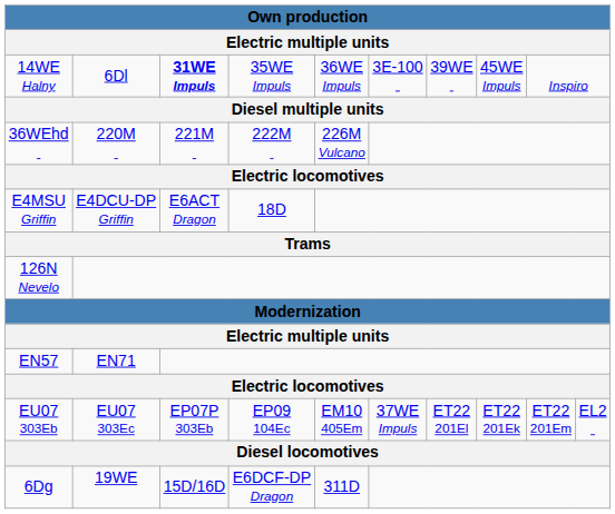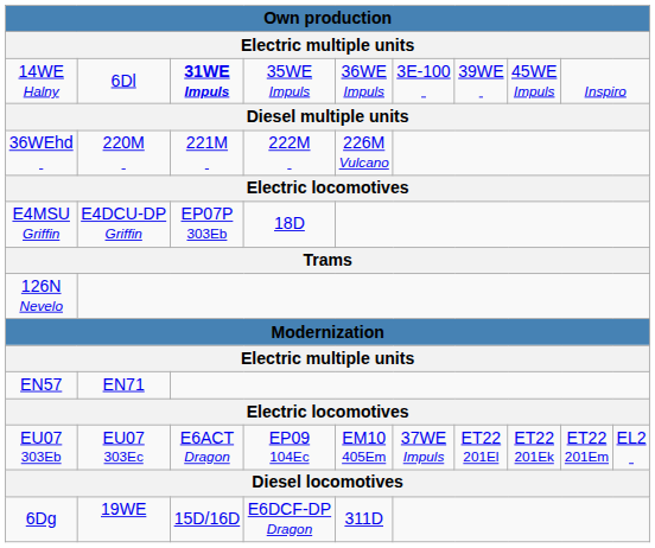 <table class="wikitable" style="text-align:center;">
 <tr>
 <th colspan="10" style="background-color:steelblue;">Own production</th>
 </tr>
 <tr>
 <th colspan="10">Electric multiple units</th>
 </tr>
 <tr>
 <td><a href='#'>14WE<br><small><em>Halny</em></small></a></td>
 <td><a href='#'>6Dl</a></td>
 <td><strong><a href='#'>31WE<br><small><em>Impuls</em></small></a></strong></td>
 <td><a href='#'>35WE<br><small><em>Impuls</em></small></a></td>
 <td><a href='#'>36WE<br><small><em>Impuls</em></small></a></td>
 <td><a href='#'>3E-100<br> </a></td>
 <td><a href='#'>39WE<br><small> </small></a></td>
 <td><a href='#'>45WE<br><small><em>Impuls</em></small></a></td>
 <td colspan="2"> <br><a href='#'><small><em>Inspiro</em></small></a></td>
 </tr>
 <tr>
 <th colspan="10">Diesel multiple units</th>
 </tr>
 <tr>
 <td><a href='#'>36WEhd<br><small> </small></a></td>
 <td><a href='#'>220M<br><small> </small></a></td>
 <td><a href='#'>221M<br><small> </small></a></td>
 <td><a href='#'>222M<br><small> </small></a></td>
 <td><a href='#'>226M<br><small><em>Vulcano</em></small></a></td>
 <td colspan="5"></td>
 </tr>
 <tr>
 <th colspan="10">Electric locomotives</th>
 </tr>
 <tr>
 <td><a href='#'>E4MSU<br><small><em>Griffin</em></small></a></td>
 <td><a href='#'>E4DCU-DP<br><small><em>Griffin</em></small></a></td>
-<td><a href='#'>E6ACT<br><small><em>Dragon</em></small></a></td>
+<td><a href='#'>EP07P<br><small>303Eb</small></a></td>
 <td><a href='#'>18D</a></td>
 <td colspan="6"></td>
 </tr>
 <tr>
 <th colspan="10">Trams</th>
 </tr>
 <tr>
 <td><a href='#'>126N<br><small><em>Nevelo</em></small></a></td>
 <td colspan="9"></td>
 </tr>
 <tr>
 <th colspan="10" style="background-color:steelblue">Modernization</th>
 </tr>
 <tr>
 <th colspan="10">Electric multiple units</th>
 </tr>
 <tr>
 <td><a href='#'>EN57</a></td>
 <td><a href='#'>EN71</a></td>
 <td colspan="8"></td>
 </tr>
 <tr>
 <th colspan="10">Electric locomotives</th>
 </tr>
 <tr>
 <td><a href='#'>EU07<br><small>303Eb</small></a></td>
 <td><a href='#'>EU07<br><small>303Ec</small></a></td>
-<td><a href='#'>EP07P<br><small>303Eb</small></a></td>
+<td><a href='#'>E6ACT<br><small><em>Dragon</em></small></a></td>
 <td><a href='#'>EP09<br><small>104Ec</small></a></td>
 <td><a href='#'>EM10<br><small>405Em</small></a></td>
 <td><a href='#'>37WE<br><small><em>Impuls</em></small></a></td>
 <td><a href='#'>ET22<br><small>201El</small></a></td>
 <td><a href='#'>ET22<br><small>201Ek</small></a></td>
 <td><a href='#'>ET22<br><small>201Em</small></a></td>
 <td><a href='#'>EL2<br> </a></td>
 </tr>
 <tr>
 <th colspan="10">Diesel locomotives</th>
 </tr>
 <tr>
 <td><a href='#'>6Dg</a></td>
 <td><a href='#'>19WE</a><br> </td>
 <td><a href='#'>15D/16D</a></td>
 <td><a href='#'>E6DCF-DP<br><small><em>Dragon</em></small></a></td>
 <td><a href='#'>311D</a></td>
 <td colspan="5"></td>
 </tr>
 </table>
